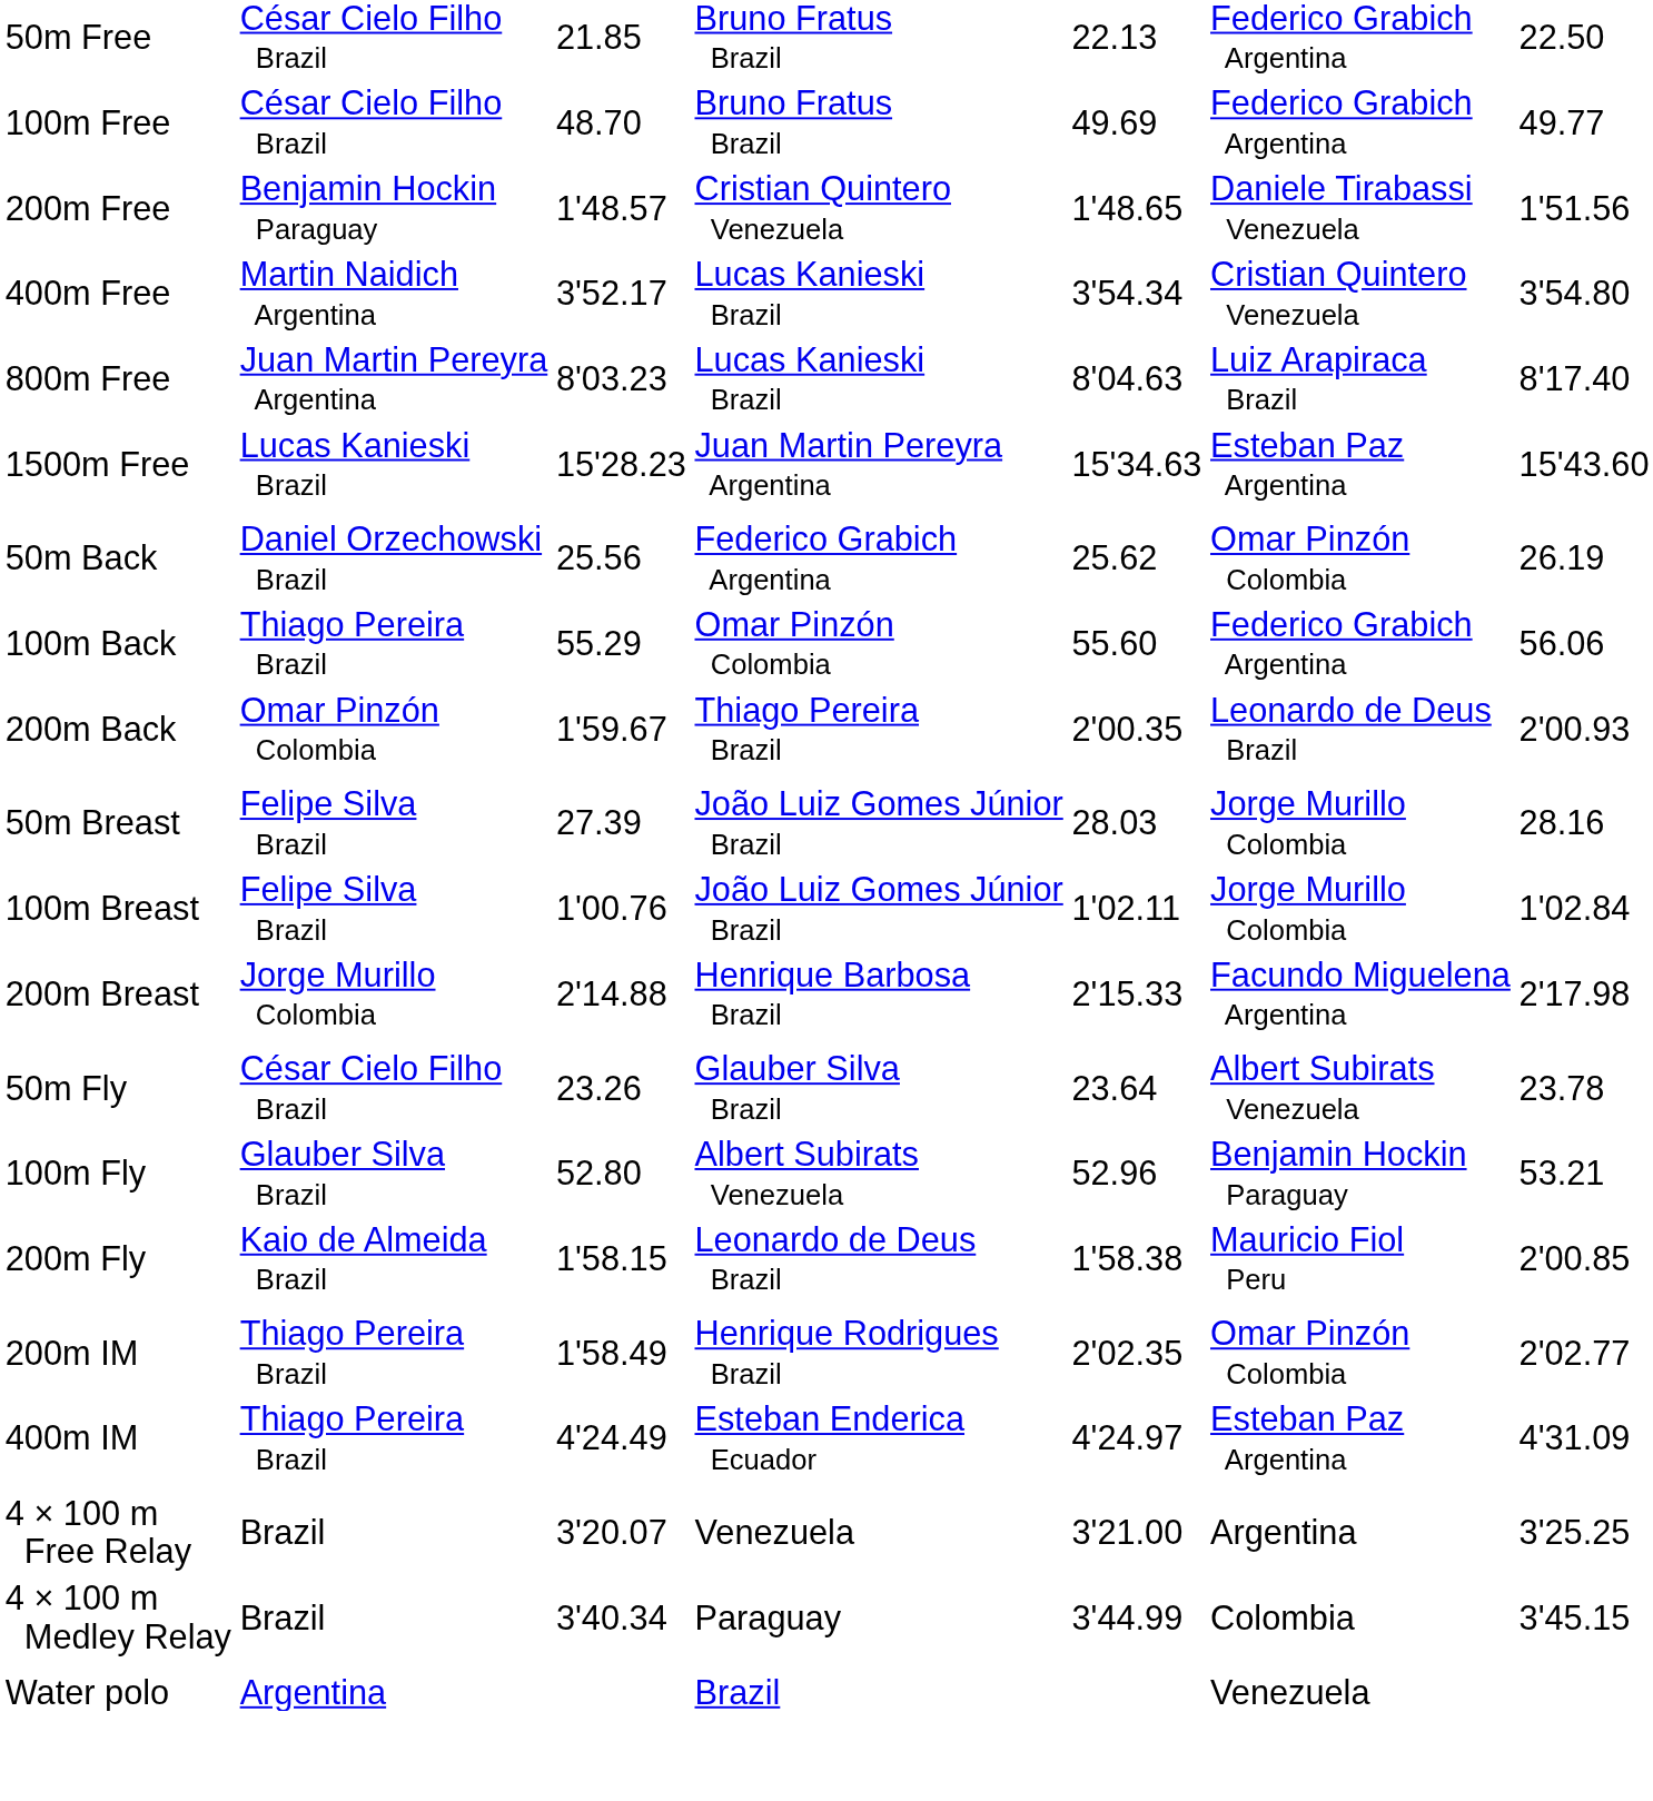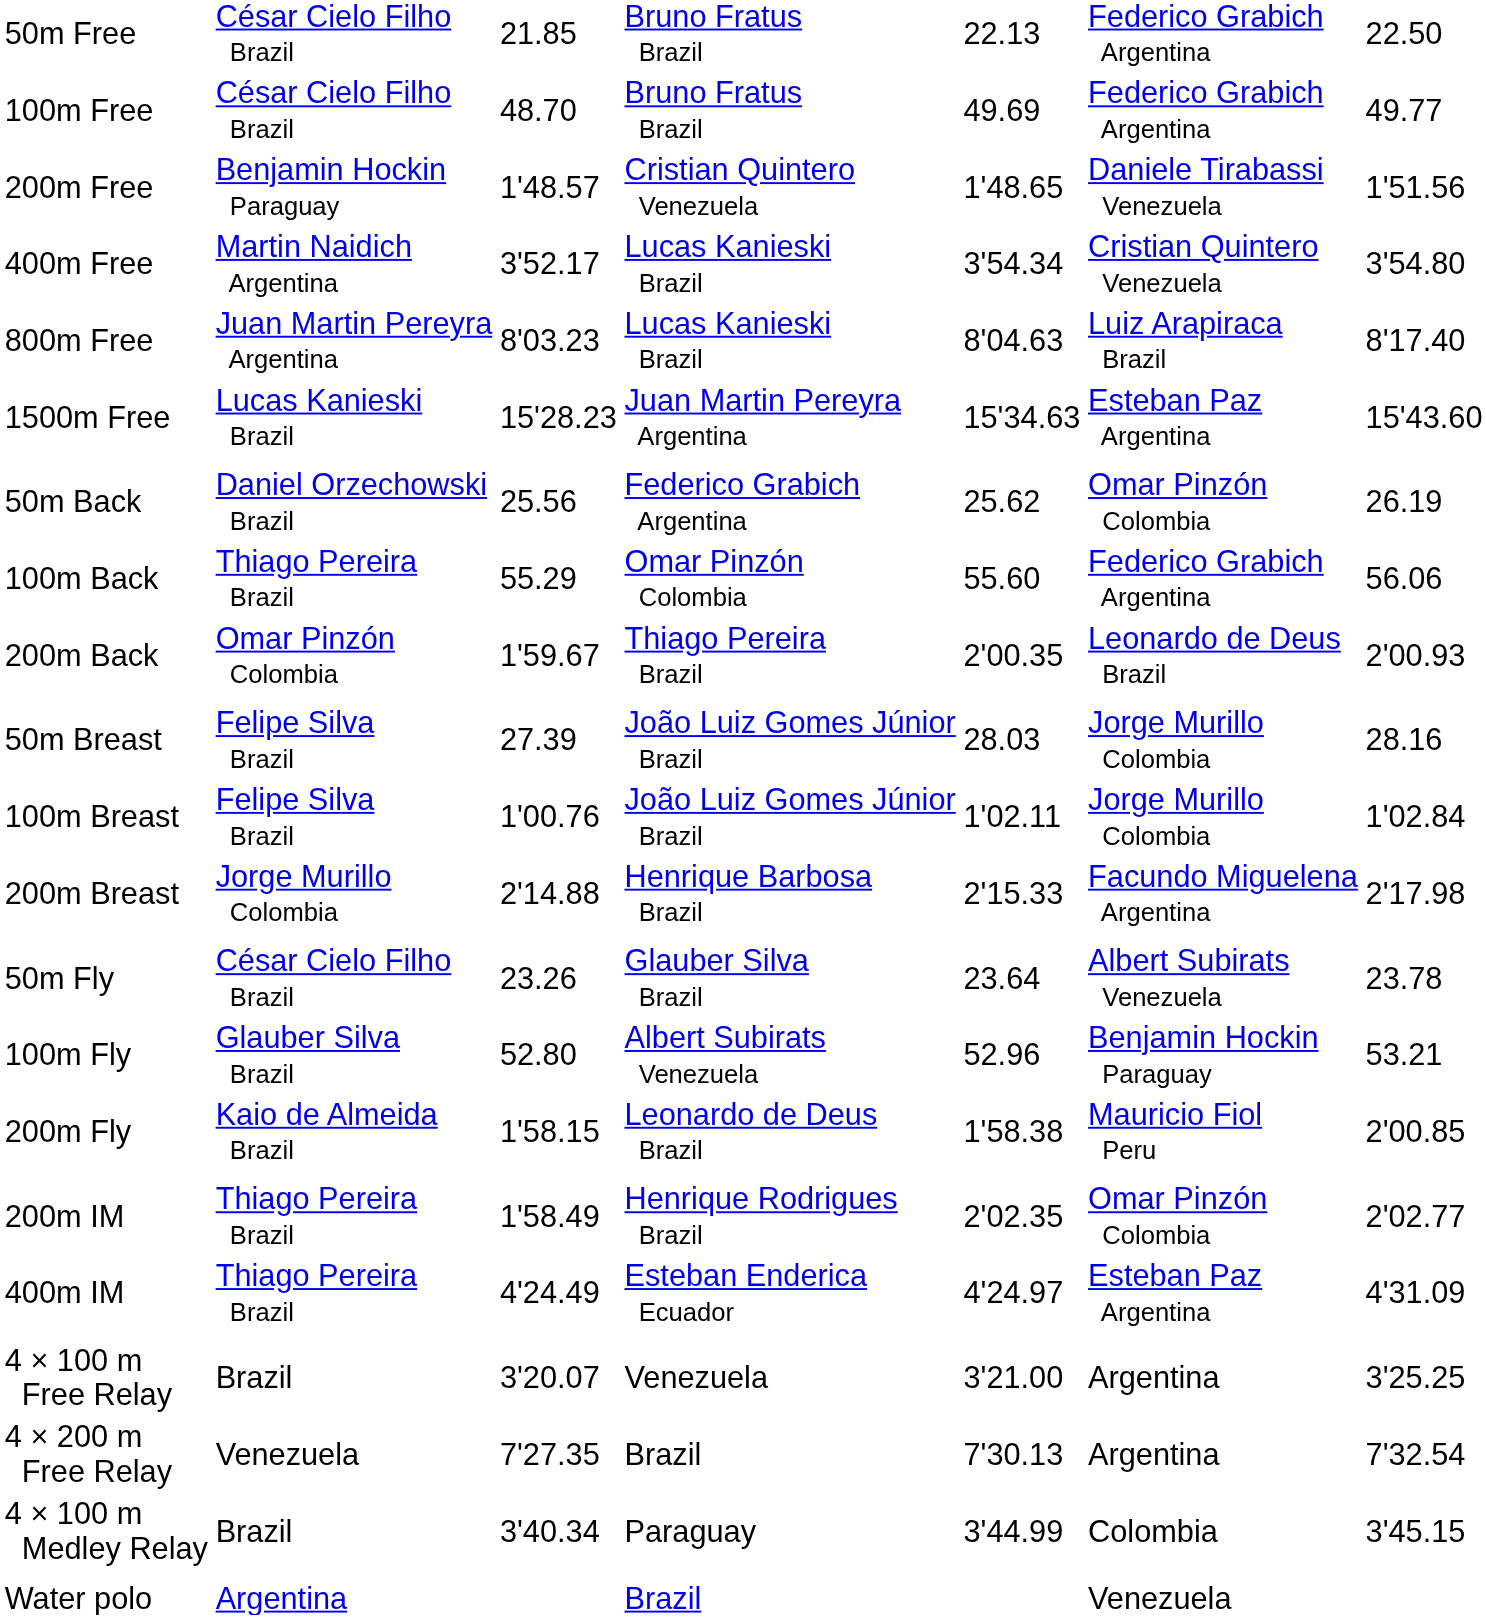 <table>
 <tr>
 <td>50m Free</td>
 <td><a href='#'>César Cielo Filho</a> <small><br>    Brazil </small></td>
 <td>21.85</td>
 <td><a href='#'>Bruno Fratus</a> <small><br>    Brazil </small></td>
 <td>22.13</td>
 <td><a href='#'>Federico Grabich</a> <small><br>    Argentina </small></td>
 <td>22.50</td>
 </tr>
 <tr>
 <td>100m Free</td>
 <td><a href='#'>César Cielo Filho</a> <small><br>    Brazil </small></td>
 <td>48.70</td>
 <td><a href='#'>Bruno Fratus</a> <small><br>    Brazil </small></td>
 <td>49.69</td>
 <td><a href='#'>Federico Grabich</a> <small><br>    Argentina </small></td>
 <td>49.77</td>
 </tr>
 <tr>
 <td>200m Free</td>
 <td><a href='#'>Benjamin Hockin</a> <small><br>    Paraguay </small></td>
 <td>1'48.57</td>
 <td><a href='#'>Cristian Quintero</a> <small><br>    Venezuela </small></td>
 <td>1'48.65</td>
 <td><a href='#'>Daniele Tirabassi</a> <small><br>    Venezuela </small></td>
 <td>1'51.56</td>
 </tr>
 <tr>
 <td>400m Free</td>
 <td><a href='#'>Martin Naidich</a> <small><br>    Argentina </small></td>
 <td>3'52.17</td>
 <td><a href='#'>Lucas Kanieski</a> <small><br>    Brazil </small></td>
 <td>3'54.34</td>
 <td><a href='#'>Cristian Quintero</a> <small><br>    Venezuela </small></td>
 <td>3'54.80</td>
 </tr>
 <tr>
 <td>800m Free</td>
 <td><a href='#'>Juan Martin Pereyra</a> <small><br>    Argentina </small></td>
 <td>8'03.23</td>
 <td><a href='#'>Lucas Kanieski</a> <small><br>    Brazil </small></td>
 <td>8'04.63</td>
 <td><a href='#'>Luiz Arapiraca</a> <small><br>    Brazil </small></td>
 <td>8'17.40</td>
 </tr>
 <tr>
 <td>1500m Free</td>
 <td><a href='#'>Lucas Kanieski</a> <small><br>    Brazil </small></td>
 <td>15'28.23</td>
 <td><a href='#'>Juan Martin Pereyra</a> <small><br>    Argentina </small></td>
 <td>15'34.63</td>
 <td><a href='#'>Esteban Paz</a> <small><br>    Argentina </small></td>
 <td>15'43.60</td>
 </tr>
 <tr>
 <td colspan=7></td>
 </tr>
 <tr>
 <td>50m Back</td>
 <td><a href='#'>Daniel Orzechowski</a> <small><br>    Brazil </small></td>
 <td>25.56</td>
 <td><a href='#'>Federico Grabich</a> <small><br>    Argentina </small></td>
 <td>25.62</td>
 <td><a href='#'>Omar Pinzón</a> <small><br>    Colombia </small></td>
 <td>26.19</td>
 </tr>
 <tr>
 <td>100m Back</td>
 <td><a href='#'>Thiago Pereira</a> <small><br>    Brazil </small></td>
 <td>55.29</td>
 <td><a href='#'>Omar Pinzón</a> <small><br>    Colombia </small></td>
 <td>55.60</td>
 <td><a href='#'>Federico Grabich</a> <small><br>    Argentina </small></td>
 <td>56.06</td>
 </tr>
 <tr>
 <td>200m Back</td>
 <td><a href='#'>Omar Pinzón</a> <small><br>    Colombia </small></td>
 <td>1'59.67</td>
 <td><a href='#'>Thiago Pereira</a> <small><br>    Brazil </small></td>
 <td>2'00.35</td>
 <td><a href='#'>Leonardo de Deus</a> <small><br>    Brazil </small></td>
 <td>2'00.93</td>
 </tr>
 <tr>
 <td colspan=7></td>
 </tr>
 <tr>
 <td>50m Breast</td>
 <td><a href='#'>Felipe Silva</a> <small><br>    Brazil </small></td>
 <td>27.39</td>
 <td><a href='#'>João Luiz Gomes Júnior</a> <small><br>    Brazil </small></td>
 <td>28.03</td>
 <td><a href='#'>Jorge Murillo</a> <small><br>    Colombia </small></td>
 <td>28.16</td>
 </tr>
 <tr>
 <td>100m Breast</td>
 <td><a href='#'>Felipe Silva</a> <small><br>    Brazil </small></td>
 <td>1'00.76</td>
 <td><a href='#'>João Luiz Gomes Júnior</a> <small><br>    Brazil </small></td>
 <td>1'02.11</td>
 <td><a href='#'>Jorge Murillo</a> <small><br>    Colombia </small></td>
 <td>1'02.84</td>
 </tr>
 <tr>
 <td>200m Breast</td>
 <td><a href='#'>Jorge Murillo</a> <small><br>    Colombia </small></td>
 <td>2'14.88</td>
 <td><a href='#'>Henrique Barbosa</a> <small><br>    Brazil </small></td>
 <td>2'15.33</td>
 <td><a href='#'>Facundo Miguelena</a> <small><br>    Argentina </small></td>
 <td>2'17.98</td>
 </tr>
 <tr>
 <td colspan=7></td>
 </tr>
 <tr>
 <td>50m Fly</td>
 <td><a href='#'>César Cielo Filho</a> <small><br>    Brazil </small></td>
 <td>23.26</td>
 <td><a href='#'>Glauber Silva</a> <small><br>    Brazil </small></td>
 <td>23.64</td>
 <td><a href='#'>Albert Subirats</a> <small><br>    Venezuela </small></td>
 <td>23.78</td>
 </tr>
 <tr>
 <td>100m Fly</td>
 <td><a href='#'>Glauber Silva</a> <small><br>    Brazil </small></td>
 <td>52.80</td>
 <td><a href='#'>Albert Subirats</a> <small><br>    Venezuela </small></td>
 <td>52.96</td>
 <td><a href='#'>Benjamin Hockin</a> <small><br>    Paraguay </small></td>
 <td>53.21</td>
 </tr>
 <tr>
 <td>200m Fly</td>
 <td><a href='#'>Kaio de Almeida</a> <small><br>    Brazil </small></td>
 <td>1'58.15</td>
 <td><a href='#'>Leonardo de Deus</a> <small><br>    Brazil </small></td>
 <td>1'58.38</td>
 <td><a href='#'>Mauricio Fiol</a> <small><br>    Peru </small></td>
 <td>2'00.85</td>
 </tr>
 <tr>
 <td colspan=7></td>
 </tr>
 <tr>
 <td>200m IM</td>
 <td><a href='#'>Thiago Pereira</a> <small><br>    Brazil </small></td>
 <td>1'58.49</td>
 <td><a href='#'>Henrique Rodrigues</a> <small><br>    Brazil </small></td>
 <td>2'02.35</td>
 <td><a href='#'>Omar Pinzón</a> <small><br>    Colombia </small></td>
 <td>2'02.77</td>
 </tr>
 <tr>
 <td>400m IM</td>
 <td><a href='#'>Thiago Pereira</a> <small><br>    Brazil </small></td>
 <td>4'24.49</td>
 <td><a href='#'>Esteban Enderica</a> <small><br>    Ecuador </small></td>
 <td>4'24.97</td>
 <td><a href='#'>Esteban Paz</a> <small><br>    Argentina </small></td>
 <td>4'31.09</td>
 </tr>
 <tr>
 <td colspan=7></td>
 </tr>
 <tr>
 <td>4 × 100 m <br>  Free Relay</td>
 <td> Brazil</td>
 <td>3'20.07</td>
 <td> Venezuela</td>
 <td>3'21.00</td>
 <td> Argentina</td>
 <td>3'25.25</td>
 </tr>
 <tr>
+<td>4 × 200 m <br>  Free Relay</td>
+<td> Venezuela</td>
+<td>7'27.35</td>
+<td> Brazil</td>
+<td>7'30.13</td>
+<td> Argentina</td>
+<td>7'32.54</td>
+</tr>
+<tr>
 <td>4 × 100 m <br>  Medley Relay</td>
 <td> Brazil</td>
 <td>3'40.34</td>
 <td> Paraguay</td>
 <td>3'44.99</td>
 <td> Colombia</td>
 <td>3'45.15</td>
 </tr>
 <tr>
 <td colspan=7></td>
 </tr>
 <tr>
 <td>Water polo</td>
 <td> <a href='#'>Argentina</a></td>
 <td></td>
 <td> <a href='#'>Brazil</a></td>
 <td></td>
 <td> Venezuela</td>
 <td></td>
 </tr>
 </table>
